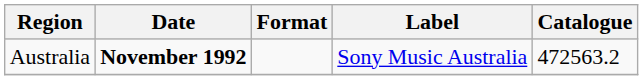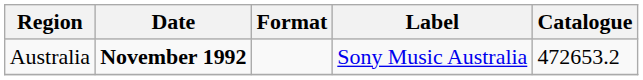 <table class="wikitable plainrowheaders">
 <tr>
 <th scope="col">Region</th>
 <th scope="col">Date</th>
 <th scope="col">Format</th>
 <th scope="col">Label</th>
 <th scope="col">Catalogue</th>
 </tr>
 <tr>
 <td>Australia</td>
 <td><strong>November 1992</strong></td>
 <td></td>
 <td><a href='#'>Sony Music Australia</a></td>
-<td>472563.2</td>
+<td>472653.2</td>
 </tr>
 <tr>
 </tr>
 </table>
